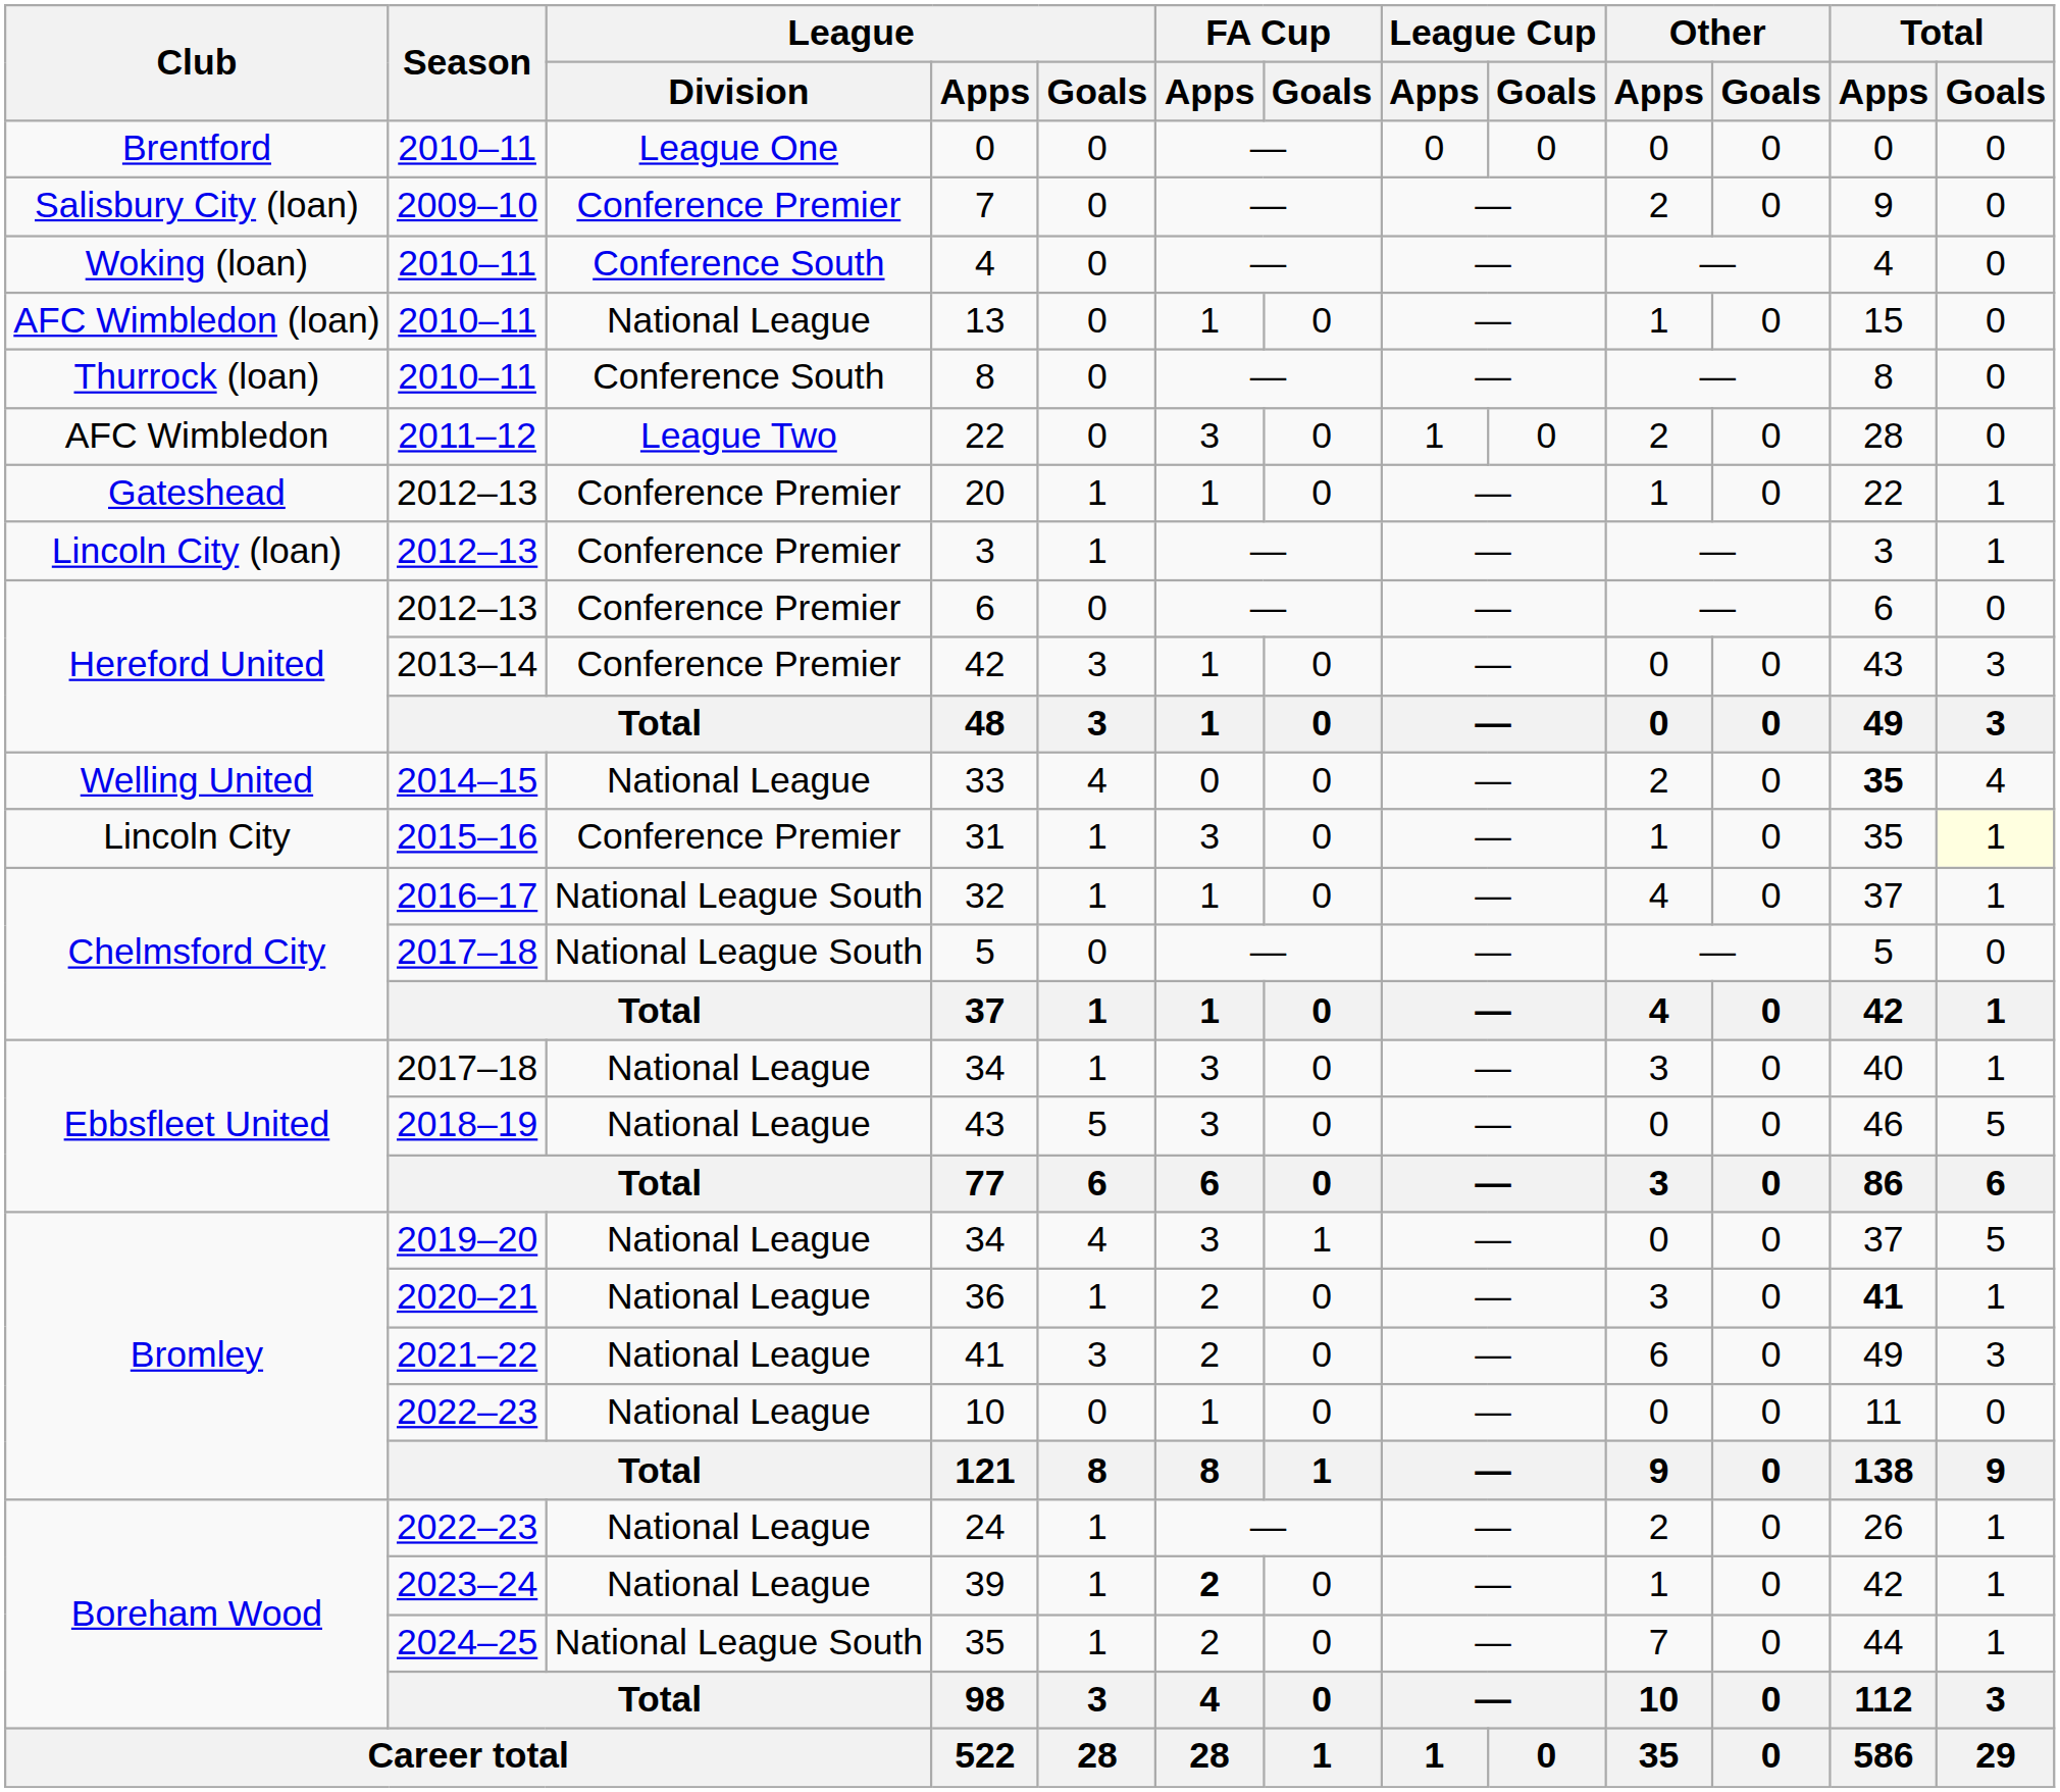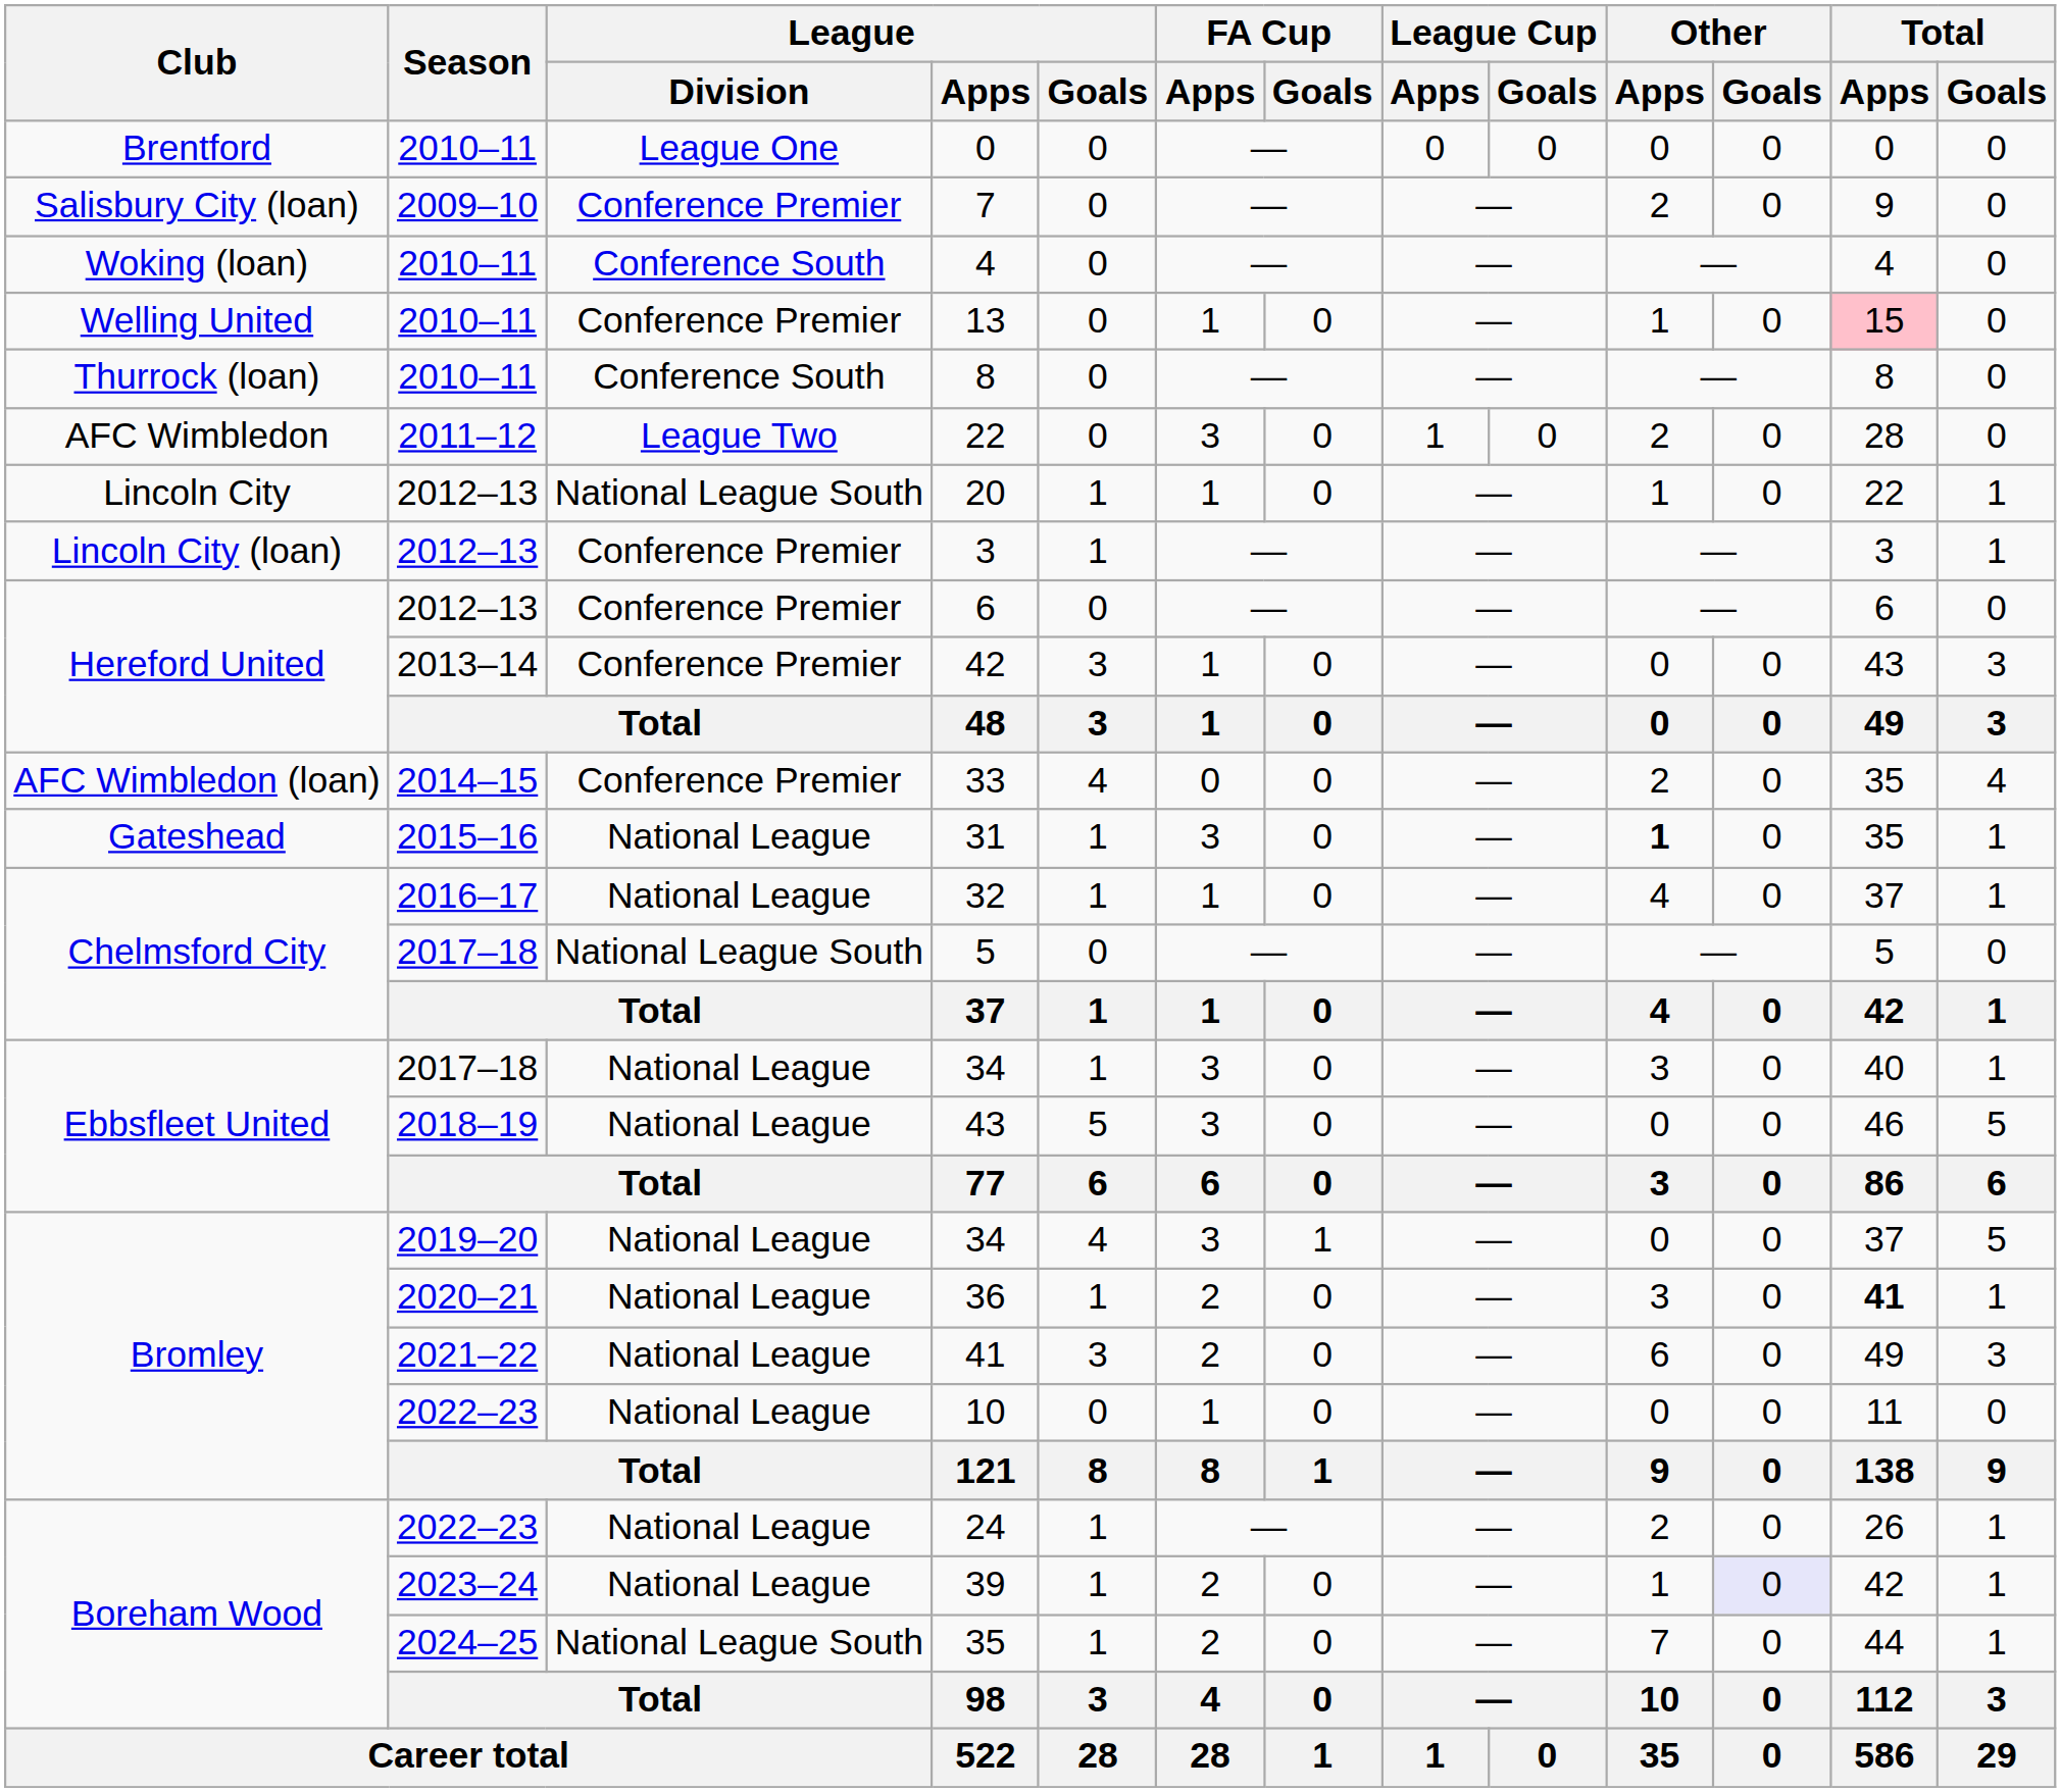 <table class="wikitable" style="text-align: center;">
 <tr>
 <th rowspan="2">Club</th>
 <th rowspan="2">Season</th>
 <th colspan="3">League</th>
 <th colspan="2">FA Cup</th>
 <th colspan="2">League Cup</th>
 <th colspan="2">Other</th>
 <th colspan="2">Total</th>
 </tr>
 <tr>
 <th>Division</th>
 <th>Apps</th>
 <th>Goals</th>
 <th>Apps</th>
 <th>Goals</th>
 <th>Apps</th>
 <th>Goals</th>
 <th>Apps</th>
 <th>Goals</th>
 <th>Apps</th>
 <th>Goals</th>
 </tr>
 <tr>
 <td><a href='#'>Brentford</a></td>
 <td><a href='#'>2010–11</a></td>
 <td><a href='#'>League One</a></td>
 <td>0</td>
 <td>0</td>
 <td colspan=2>—</td>
 <td>0</td>
 <td>0</td>
 <td>0</td>
 <td>0</td>
 <td>0</td>
 <td>0</td>
 </tr>
 <tr>
 <td><a href='#'>Salisbury City</a> (loan)</td>
 <td><a href='#'>2009–10</a></td>
 <td><a href='#'>Conference Premier</a></td>
 <td>7</td>
 <td>0</td>
 <td colspan=2>—</td>
 <td colspan=2>—</td>
 <td>2</td>
 <td>0</td>
 <td>9</td>
 <td>0</td>
 </tr>
 <tr>
 <td><a href='#'>Woking</a> (loan)</td>
 <td><a href='#'>2010–11</a></td>
 <td><a href='#'>Conference South</a></td>
 <td>4</td>
 <td>0</td>
 <td colspan=2>—</td>
 <td colspan=2>—</td>
 <td colspan=2>—</td>
 <td>4</td>
 <td>0</td>
 </tr>
 <tr>
-<td><a href='#'>AFC Wimbledon</a> (loan)</td>
+<td><a href='#'>Welling United</a></td>
 <td><a href='#'>2010–11</a></td>
-<td>National League</td>
+<td>Conference Premier</td>
 <td>13</td>
 <td>0</td>
 <td>1</td>
 <td>0</td>
 <td colspan=2>—</td>
 <td>1</td>
 <td>0</td>
-<td>15</td>
+<td style="background: pink;">15</td>
 <td>0</td>
 </tr>
 <tr>
 <td><a href='#'>Thurrock</a> (loan)</td>
 <td><a href='#'>2010–11</a></td>
 <td>Conference South</td>
 <td>8</td>
 <td>0</td>
 <td colspan=2>—</td>
 <td colspan=2>—</td>
 <td colspan=2>—</td>
 <td>8</td>
 <td>0</td>
 </tr>
 <tr>
 <td>AFC Wimbledon</td>
 <td><a href='#'>2011–12</a></td>
 <td><a href='#'>League Two</a></td>
 <td>22</td>
 <td>0</td>
 <td>3</td>
 <td>0</td>
 <td>1</td>
 <td>0</td>
 <td>2</td>
 <td>0</td>
 <td>28</td>
 <td>0</td>
 </tr>
 <tr>
-<td><a href='#'>Gateshead</a></td>
+<td>Lincoln City</td>
 <td>2012–13</td>
-<td>Conference Premier</td>
+<td>National League South</td>
 <td>20</td>
 <td>1</td>
 <td>1</td>
 <td>0</td>
 <td colspan=2>—</td>
 <td>1</td>
 <td>0</td>
 <td>22</td>
 <td>1</td>
 </tr>
 <tr>
 <td><a href='#'>Lincoln City</a> (loan)</td>
 <td><a href='#'>2012–13</a></td>
 <td>Conference Premier</td>
 <td>3</td>
 <td>1</td>
 <td colspan=2>—</td>
 <td colspan=2>—</td>
 <td colspan=2>—</td>
 <td>3</td>
 <td>1</td>
 </tr>
 <tr>
 <td rowspan="3"><a href='#'>Hereford United</a></td>
 <td>2012–13</td>
 <td>Conference Premier</td>
 <td>6</td>
 <td>0</td>
 <td colspan=2>—</td>
 <td colspan=2>—</td>
 <td colspan=2>—</td>
 <td>6</td>
 <td>0</td>
 </tr>
 <tr>
 <td>2013–14</td>
 <td>Conference Premier</td>
 <td>42</td>
 <td>3</td>
 <td>1</td>
 <td>0</td>
 <td colspan=2>—</td>
 <td>0</td>
 <td>0</td>
 <td>43</td>
 <td>3</td>
 </tr>
 <tr>
 <th colspan="2">Total</th>
 <th>48</th>
 <th>3</th>
 <th>1</th>
 <th>0</th>
 <th colspan=2>—</th>
 <th>0</th>
 <th>0</th>
 <th>49</th>
 <th>3</th>
 </tr>
 <tr>
-<td><a href='#'>Welling United</a></td>
+<td><a href='#'>AFC Wimbledon</a> (loan)</td>
 <td><a href='#'>2014–15</a></td>
-<td>National League</td>
+<td>Conference Premier</td>
 <td>33</td>
 <td>4</td>
 <td>0</td>
 <td>0</td>
 <td colspan=2>—</td>
 <td>2</td>
 <td>0</td>
-<td><strong>35</strong></td>
+<td>35</td>
 <td>4</td>
 </tr>
 <tr>
-<td>Lincoln City</td>
+<td><a href='#'>Gateshead</a></td>
 <td><a href='#'>2015–16</a></td>
-<td>Conference Premier</td>
+<td>National League</td>
 <td>31</td>
 <td>1</td>
 <td>3</td>
 <td>0</td>
 <td colspan=2>—</td>
-<td>1</td>
+<td><strong>1</strong></td>
 <td>0</td>
 <td>35</td>
-<td style="background: lightyellow;">1</td>
+<td>1</td>
 </tr>
 <tr>
 <td rowspan="3"><a href='#'>Chelmsford City</a></td>
 <td><a href='#'>2016–17</a></td>
-<td>National League South</td>
+<td>National League</td>
 <td>32</td>
 <td>1</td>
 <td>1</td>
 <td>0</td>
 <td colspan="2">—</td>
 <td>4</td>
 <td>0</td>
 <td>37</td>
 <td>1</td>
 </tr>
 <tr>
 <td><a href='#'>2017–18</a></td>
 <td>National League South</td>
 <td>5</td>
 <td>0</td>
 <td colspan="2">—</td>
 <td colspan="2">—</td>
 <td colspan="2">—</td>
 <td>5</td>
 <td>0</td>
 </tr>
 <tr>
 <th colspan="2">Total</th>
 <th>37</th>
 <th>1</th>
 <th>1</th>
 <th>0</th>
 <th colspan="2">—</th>
 <th>4</th>
 <th>0</th>
 <th>42</th>
 <th>1</th>
 </tr>
 <tr>
 <td rowspan="3"><a href='#'>Ebbsfleet United</a></td>
 <td>2017–18</td>
 <td>National League</td>
 <td>34</td>
 <td>1</td>
 <td>3</td>
 <td>0</td>
 <td colspan="2">—</td>
 <td>3</td>
 <td>0</td>
 <td>40</td>
 <td>1</td>
 </tr>
 <tr>
 <td><a href='#'>2018–19</a></td>
 <td>National League</td>
 <td>43</td>
 <td>5</td>
 <td>3</td>
 <td>0</td>
 <td colspan="2">—</td>
 <td>0</td>
 <td>0</td>
 <td>46</td>
 <td>5</td>
 </tr>
 <tr>
 <th colspan="2">Total</th>
 <th>77</th>
 <th>6</th>
 <th>6</th>
 <th>0</th>
 <th colspan="2">—</th>
 <th>3</th>
 <th>0</th>
 <th>86</th>
 <th>6</th>
 </tr>
 <tr>
 <td rowspan="5"><a href='#'>Bromley</a></td>
 <td><a href='#'>2019–20</a></td>
 <td>National League</td>
 <td>34</td>
 <td>4</td>
 <td>3</td>
 <td>1</td>
 <td colspan="2">—</td>
 <td>0</td>
 <td>0</td>
 <td>37</td>
 <td>5</td>
 </tr>
 <tr>
 <td><a href='#'>2020–21</a></td>
 <td>National League</td>
 <td>36</td>
 <td>1</td>
 <td>2</td>
 <td>0</td>
 <td colspan="2">—</td>
 <td>3</td>
 <td>0</td>
 <td><strong>41</strong></td>
 <td>1</td>
 </tr>
 <tr>
 <td><a href='#'>2021–22</a></td>
 <td>National League</td>
 <td>41</td>
 <td>3</td>
 <td>2</td>
 <td>0</td>
 <td colspan="2">—</td>
 <td>6</td>
 <td>0</td>
 <td>49</td>
 <td>3</td>
 </tr>
 <tr>
 <td><a href='#'>2022–23</a></td>
 <td>National League</td>
 <td>10</td>
 <td>0</td>
 <td>1</td>
 <td>0</td>
 <td colspan="2">—</td>
 <td>0</td>
 <td>0</td>
 <td>11</td>
 <td>0</td>
 </tr>
 <tr>
 <th colspan="2">Total</th>
 <th>121</th>
 <th>8</th>
 <th>8</th>
 <th>1</th>
 <th colspan="2">—</th>
 <th>9</th>
 <th>0</th>
 <th>138</th>
 <th>9</th>
 </tr>
 <tr>
 <td rowspan="4"><a href='#'>Boreham Wood</a></td>
 <td><a href='#'>2022–23</a></td>
 <td>National League</td>
 <td>24</td>
 <td>1</td>
 <td colspan="2">—</td>
 <td colspan="2">—</td>
 <td>2</td>
 <td>0</td>
 <td>26</td>
 <td>1</td>
 </tr>
 <tr>
 <td><a href='#'>2023–24</a></td>
 <td>National League</td>
 <td>39</td>
 <td>1</td>
-<td><strong>2</strong></td>
+<td>2</td>
 <td>0</td>
 <td colspan="2">—</td>
 <td>1</td>
-<td>0</td>
+<td style="background: lavender;">0</td>
 <td>42</td>
 <td>1</td>
 </tr>
 <tr>
 <td><a href='#'>2024–25</a></td>
 <td>National League South</td>
 <td>35</td>
 <td>1</td>
 <td>2</td>
 <td>0</td>
 <td colspan="2">—</td>
 <td>7</td>
 <td>0</td>
 <td>44</td>
 <td>1</td>
 </tr>
 <tr>
 <th colspan="2">Total</th>
 <th>98</th>
 <th>3</th>
 <th>4</th>
 <th>0</th>
 <th colspan="2">—</th>
 <th>10</th>
 <th>0</th>
 <th>112</th>
 <th>3</th>
 </tr>
 <tr>
 <th colspan="3">Career total</th>
 <th>522</th>
 <th>28</th>
 <th>28</th>
 <th>1</th>
 <th>1</th>
 <th>0</th>
 <th>35</th>
 <th>0</th>
 <th>586</th>
 <th>29</th>
 </tr>
 </table>
